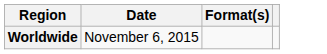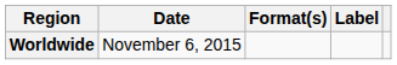 <table class="wikitable plainrowheaders">
 <tr>
 <th scope="col">Region</th>
 <th scope="col">Date</th>
 <th scope="col">Format(s)</th>
+<th scope="col">Label</th>
 <th scope="col"></th>
 </tr>
 <tr>
 <th scope="row">Worldwide</th>
 <td>November 6, 2015</td>
 <td></td>
 <td></td>
+<td></td>
 </tr>
 </table>
